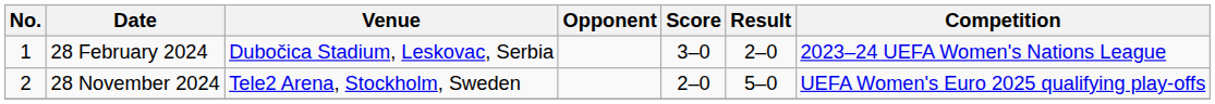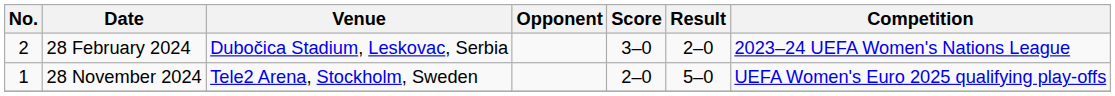 <table class="wikitable sortable">
 <tr>
 <th scope="col">No.</th>
 <th scope="col">Date</th>
 <th scope="col">Venue</th>
 <th scope="col">Opponent</th>
 <th scope="col">Score</th>
 <th scope="col">Result</th>
 <th scope="col">Competition</th>
 </tr>
 <tr>
-<td align="center">1</td>
+<td align="center">2</td>
 <td>28 February 2024</td>
 <td><a href='#'>Dubočica Stadium</a>, <a href='#'>Leskovac</a>, Serbia</td>
 <td></td>
 <td align="center">3–0</td>
 <td align="center">2–0</td>
 <td><a href='#'>2023–24 UEFA Women's Nations League</a></td>
 </tr>
 <tr>
-<td align="center">2</td>
+<td align="center">1</td>
 <td>28 November 2024</td>
 <td><a href='#'>Tele2 Arena</a>, <a href='#'>Stockholm</a>, Sweden</td>
 <td></td>
 <td align="center">2–0</td>
 <td align="center">5–0</td>
 <td><a href='#'>UEFA Women's Euro 2025 qualifying play-offs</a></td>
 </tr>
 <tr>
 </tr>
 </table>
